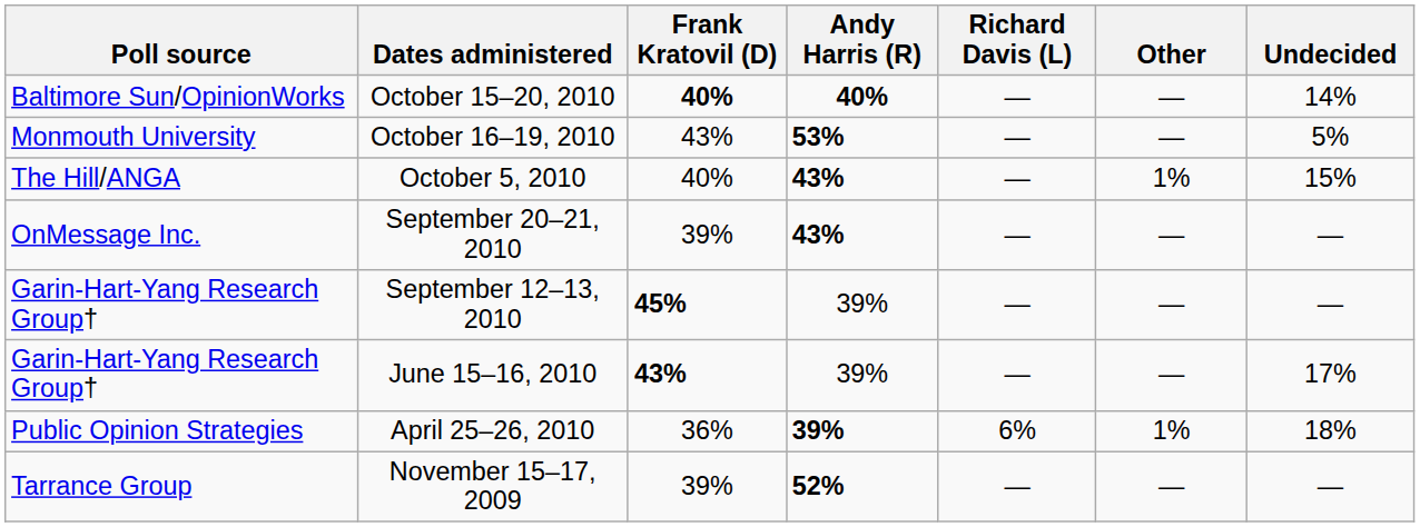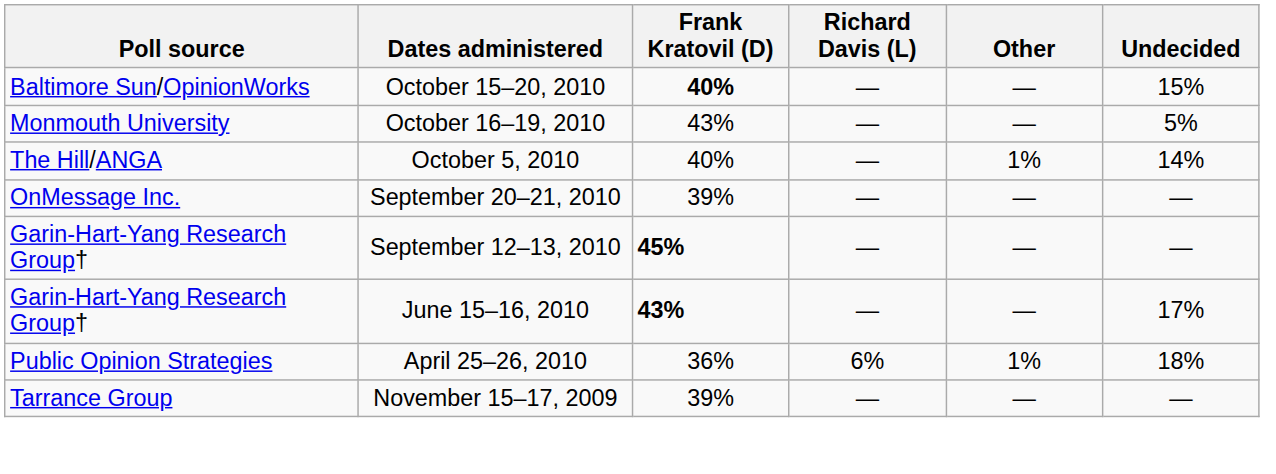 <table class="wikitable">
 <tr valign=bottom>
 <th width="235px">Poll source</th>
 <th width="180px">Dates administered</th>
 <th width="100px">Frank<br>Kratovil (D)</th>
-<th width="100px">Andy<br>Harris (R)</th>
 <th width="100px">Richard<br>Davis (L)</th>
 <th width="100px">Other</th>
 <th width="100px">Undecided</th>
 </tr>
 <tr>
 <td><a href='#'>Baltimore Sun</a>/<a href='#'>OpinionWorks</a></td>
 <td align=center>October 15–20, 2010</td>
 <td align=center><strong>40%</strong></td>
-<td align=center><strong>40%</strong></td>
 <td align=center>—</td>
 <td align=center>—</td>
-<td align=center>14%</td>
+<td align=center>15%</td>
 </tr>
 <tr>
 <td><a href='#'>Monmouth University</a></td>
 <td align=center>October 16–19, 2010</td>
 <td align=center>43%</td>
-<td><strong>53%</strong></td>
 <td align=center>—</td>
 <td align=center>—</td>
 <td align=center>5%</td>
 </tr>
 <tr>
 <td><a href='#'>The Hill</a>/<a href='#'>ANGA</a></td>
 <td align=center>October 5, 2010</td>
 <td align=center>40%</td>
-<td><strong>43%</strong></td>
 <td align=center>—</td>
 <td align=center>1%</td>
-<td align=center>15%</td>
+<td align=center>14%</td>
 </tr>
 <tr>
 <td><a href='#'>OnMessage Inc.</a></td>
 <td align=center>September 20–21, 2010</td>
 <td align=center>39%</td>
-<td><strong>43%</strong></td>
 <td align=center>—</td>
 <td align=center>—</td>
 <td align=center>—</td>
 </tr>
 <tr>
 <td><a href='#'>Garin-Hart-Yang Research Group</a>†</td>
 <td align=center>September 12–13, 2010</td>
 <td><strong>45%</strong></td>
-<td align=center>39%</td>
 <td align=center>—</td>
 <td align=center>—</td>
 <td align=center>—</td>
 </tr>
 <tr>
 <td><a href='#'>Garin-Hart-Yang Research Group</a>†</td>
 <td align=center>June 15–16, 2010</td>
 <td><strong>43%</strong></td>
-<td align=center>39%</td>
 <td align=center>—</td>
 <td align=center>—</td>
 <td align=center>17%</td>
 </tr>
 <tr>
 <td><a href='#'>Public Opinion Strategies</a></td>
 <td align=center>April 25–26, 2010</td>
 <td align=center>36%</td>
-<td><strong>39%</strong></td>
 <td align=center>6%</td>
 <td align=center>1%</td>
 <td align=center>18%</td>
 </tr>
 <tr>
 <td><a href='#'>Tarrance Group</a></td>
 <td align=center>November 15–17, 2009</td>
 <td align=center>39%</td>
-<td><strong>52%</strong></td>
 <td align=center>—</td>
 <td align=center>—</td>
 <td align=center>—</td>
 </tr>
 </table>
